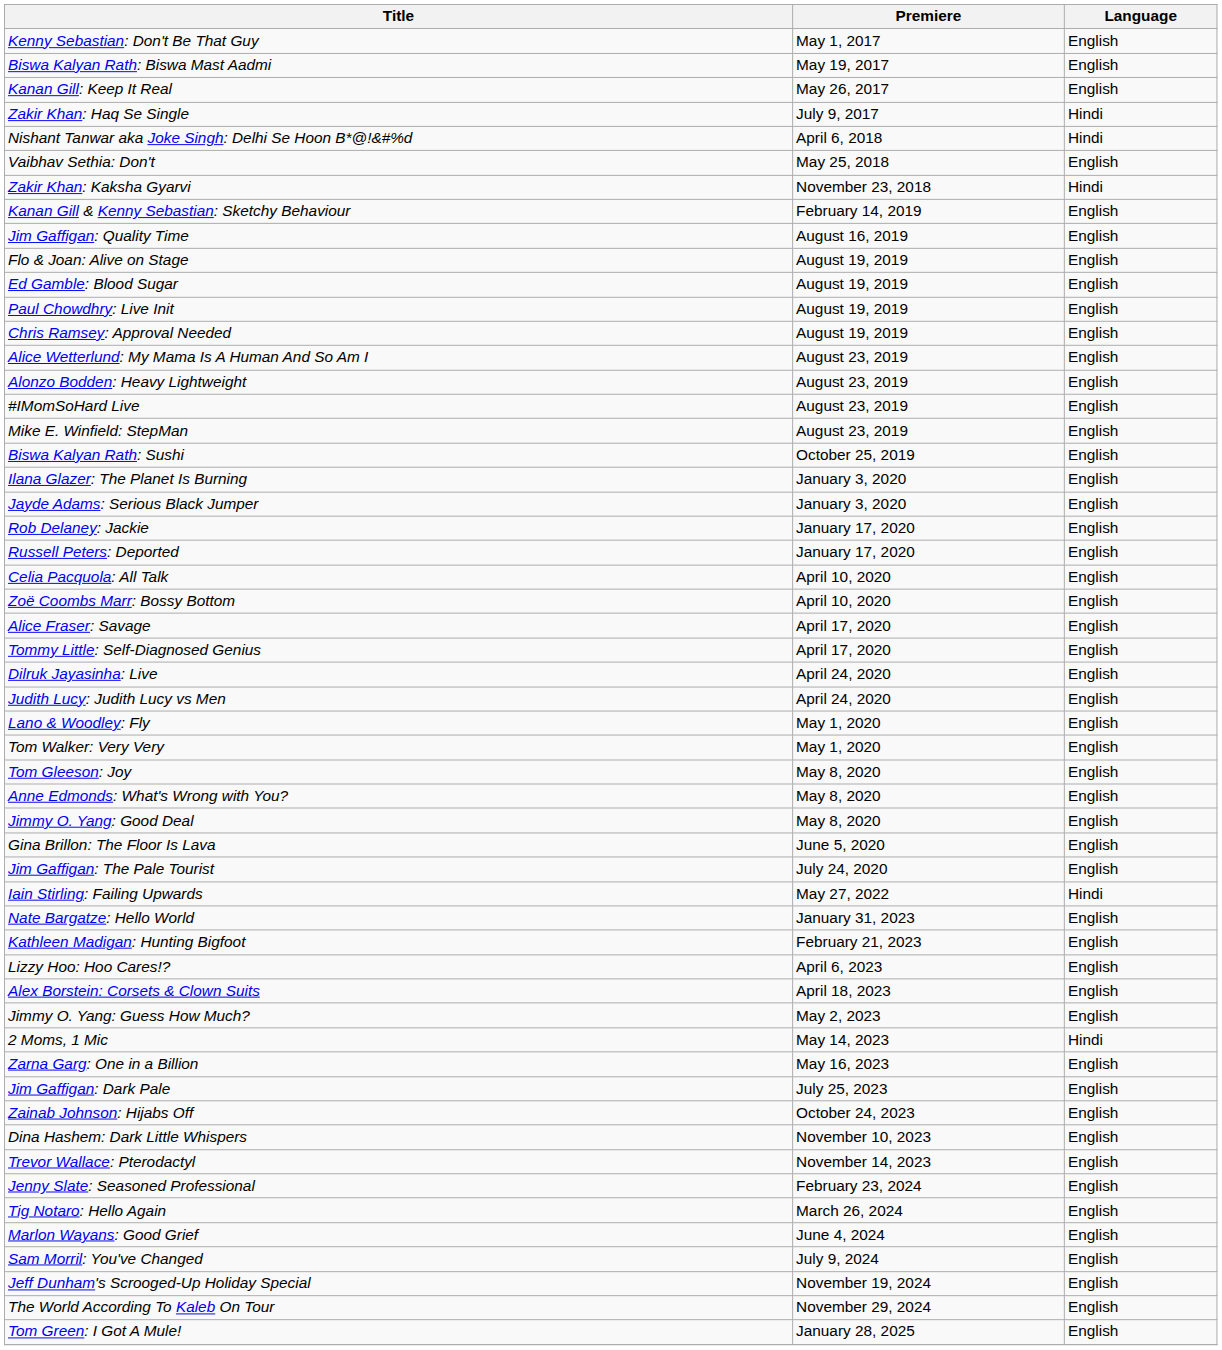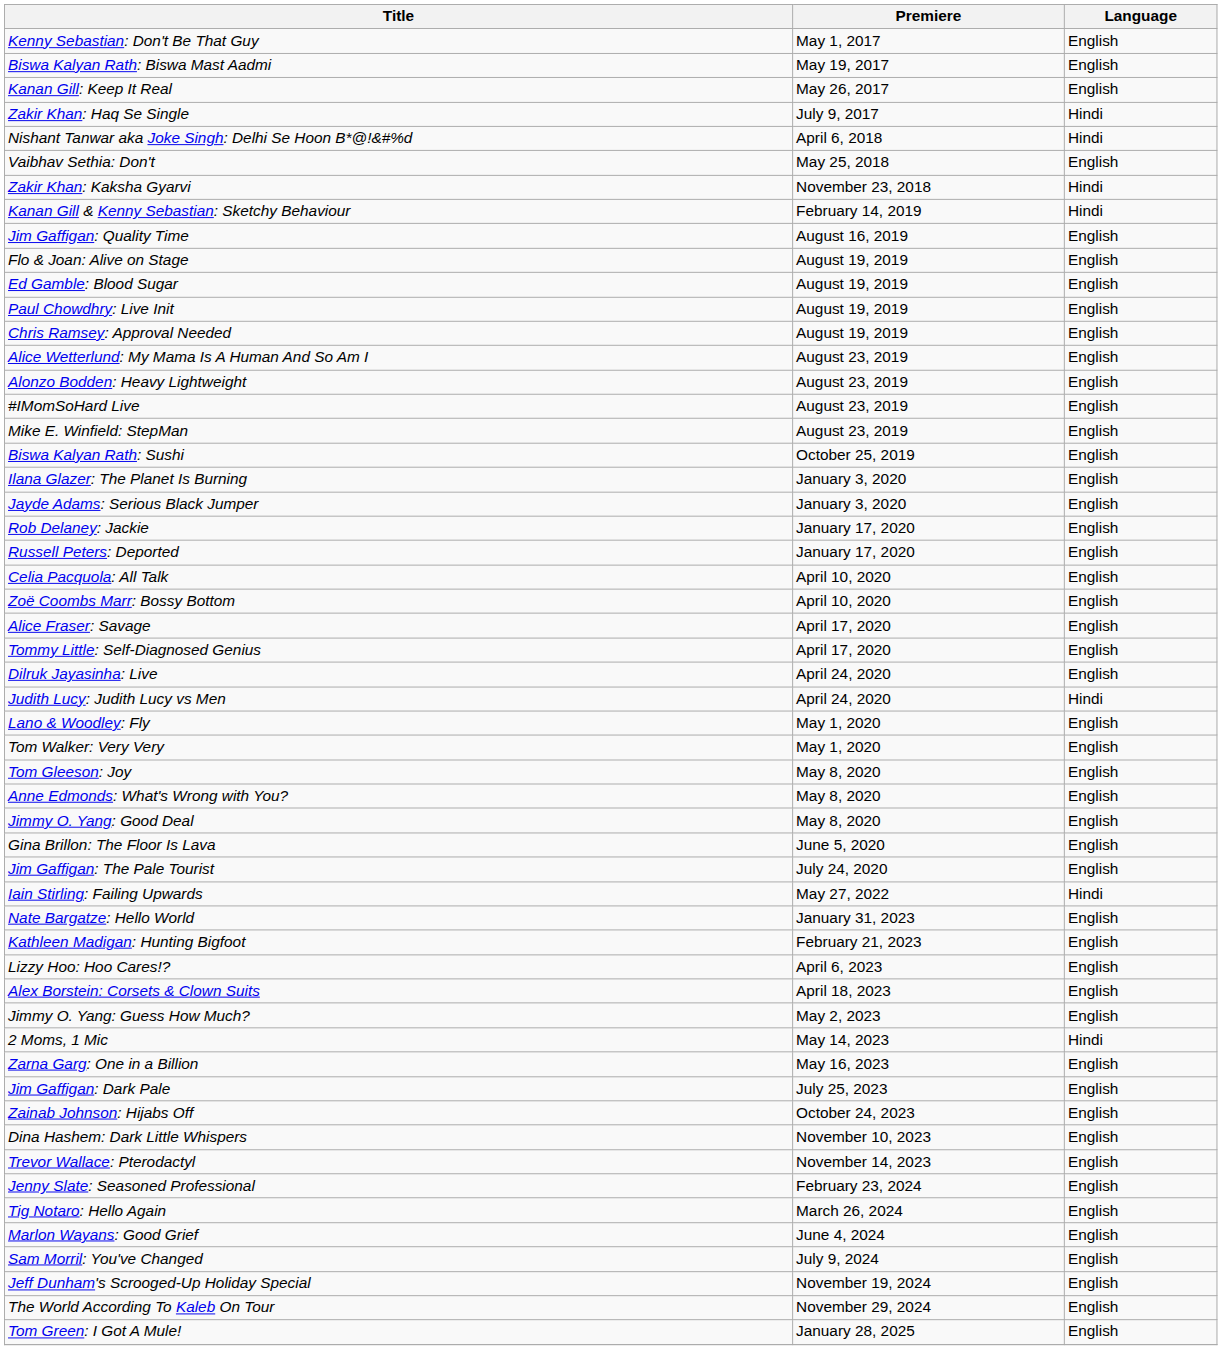 <table class="wikitable sortable" style="width:100%;">
 <tr>
 <th>Title</th>
 <th>Premiere</th>
 <th>Language</th>
 </tr>
 <tr>
 <td><em><a href='#'>Kenny Sebastian</a>: Don't Be That Guy</em></td>
 <td>May 1, 2017</td>
 <td>English</td>
 </tr>
 <tr>
 <td><em><a href='#'>Biswa Kalyan Rath</a>: Biswa Mast Aadmi</em></td>
 <td>May 19, 2017</td>
 <td>English</td>
 </tr>
 <tr>
 <td><em><a href='#'>Kanan Gill</a>: Keep It Real</em></td>
 <td>May 26, 2017</td>
 <td>English</td>
 </tr>
 <tr>
 <td><em><a href='#'>Zakir Khan</a>: Haq Se Single</em></td>
 <td>July 9, 2017</td>
 <td>Hindi</td>
 </tr>
 <tr>
 <td><em>Nishant Tanwar aka <a href='#'>Joke Singh</a>: Delhi Se Hoon B*@!&#%d</em></td>
 <td>April 6, 2018</td>
 <td>Hindi</td>
 </tr>
 <tr>
 <td><em>Vaibhav Sethia: Don't</em></td>
 <td>May 25, 2018</td>
 <td>English</td>
 </tr>
 <tr>
 <td><em><a href='#'>Zakir Khan</a>: Kaksha Gyarvi</em></td>
 <td>November 23, 2018</td>
 <td>Hindi</td>
 </tr>
 <tr>
 <td><em><a href='#'>Kanan Gill</a> & <a href='#'>Kenny Sebastian</a>: Sketchy Behaviour</em></td>
 <td>February 14, 2019</td>
-<td>English</td>
+<td>Hindi</td>
 </tr>
 <tr>
 <td><em><a href='#'>Jim Gaffigan</a>: Quality Time</em></td>
 <td>August 16, 2019</td>
 <td>English</td>
 </tr>
 <tr>
 <td><em>Flo & Joan: Alive on Stage</em></td>
 <td>August 19, 2019</td>
 <td>English</td>
 </tr>
 <tr>
 <td><em><a href='#'>Ed Gamble</a>: Blood Sugar</em></td>
 <td>August 19, 2019</td>
 <td>English</td>
 </tr>
 <tr>
 <td><em><a href='#'>Paul Chowdhry</a>: Live Init</em></td>
 <td>August 19, 2019</td>
 <td>English</td>
 </tr>
 <tr>
 <td><em><a href='#'>Chris Ramsey</a>: Approval Needed</em></td>
 <td>August 19, 2019</td>
 <td>English</td>
 </tr>
 <tr>
 <td><em><a href='#'>Alice Wetterlund</a>: My Mama Is A Human And So Am I</em></td>
 <td>August 23, 2019</td>
 <td>English</td>
 </tr>
 <tr>
 <td><em><a href='#'>Alonzo Bodden</a>: Heavy Lightweight</em></td>
 <td>August 23, 2019</td>
 <td>English</td>
 </tr>
 <tr>
 <td><em>#IMomSoHard Live</em></td>
 <td>August 23, 2019</td>
 <td>English</td>
 </tr>
 <tr>
 <td><em>Mike E. Winfield: StepMan</em></td>
 <td>August 23, 2019</td>
 <td>English</td>
 </tr>
 <tr>
 <td><em><a href='#'>Biswa Kalyan Rath</a>: Sushi</em></td>
 <td>October 25, 2019</td>
 <td>English</td>
 </tr>
 <tr>
 <td><em><a href='#'>Ilana Glazer</a>: The Planet Is Burning</em></td>
 <td>January 3, 2020</td>
 <td>English</td>
 </tr>
 <tr>
 <td><em><a href='#'>Jayde Adams</a>: Serious Black Jumper</em></td>
 <td>January 3, 2020</td>
 <td>English</td>
 </tr>
 <tr>
 <td><em><a href='#'>Rob Delaney</a>: Jackie</em></td>
 <td>January 17, 2020</td>
 <td>English</td>
 </tr>
 <tr>
 <td><em><a href='#'>Russell Peters</a>: Deported</em></td>
 <td>January 17, 2020</td>
 <td>English</td>
 </tr>
 <tr>
 <td><em><a href='#'>Celia Pacquola</a>: All Talk</em></td>
 <td>April 10, 2020</td>
 <td>English</td>
 </tr>
 <tr>
 <td><em><a href='#'>Zoë Coombs Marr</a>: Bossy Bottom</em></td>
 <td>April 10, 2020</td>
 <td>English</td>
 </tr>
 <tr>
 <td><em><a href='#'>Alice Fraser</a>: Savage</em></td>
 <td>April 17, 2020</td>
 <td>English</td>
 </tr>
 <tr>
 <td><em><a href='#'>Tommy Little</a>: Self-Diagnosed Genius</em></td>
 <td>April 17, 2020</td>
 <td>English</td>
 </tr>
 <tr>
 <td><em><a href='#'>Dilruk Jayasinha</a>: Live</em></td>
 <td>April 24, 2020</td>
 <td>English</td>
 </tr>
 <tr>
 <td><em><a href='#'>Judith Lucy</a>: Judith Lucy vs Men</em></td>
 <td>April 24, 2020</td>
-<td>English</td>
+<td>Hindi</td>
 </tr>
 <tr>
 <td><em><a href='#'>Lano & Woodley</a>: Fly</em></td>
 <td>May 1, 2020</td>
 <td>English</td>
 </tr>
 <tr>
 <td><em>Tom Walker: Very Very</em></td>
 <td>May 1, 2020</td>
 <td>English</td>
 </tr>
 <tr>
 <td><em><a href='#'>Tom Gleeson</a>: Joy</em></td>
 <td>May 8, 2020</td>
 <td>English</td>
 </tr>
 <tr>
 <td><em><a href='#'>Anne Edmonds</a>: What's Wrong with You?</em></td>
 <td>May 8, 2020</td>
 <td>English</td>
 </tr>
 <tr>
 <td><em><a href='#'>Jimmy O. Yang</a>: Good Deal</em></td>
 <td>May 8, 2020</td>
 <td>English</td>
 </tr>
 <tr>
 <td><em>Gina Brillon: The Floor Is Lava</em></td>
 <td>June 5, 2020</td>
 <td>English</td>
 </tr>
 <tr>
 <td><em><a href='#'>Jim Gaffigan</a>: The Pale Tourist</em></td>
 <td>July 24, 2020</td>
 <td>English</td>
 </tr>
 <tr>
 <td><em><a href='#'>Iain Stirling</a>: Failing Upwards</em></td>
 <td>May 27, 2022</td>
 <td>Hindi</td>
 </tr>
 <tr>
 <td><em><a href='#'>Nate Bargatze</a>: Hello World</em></td>
 <td>January 31, 2023</td>
 <td>English</td>
 </tr>
 <tr>
 <td><em><a href='#'>Kathleen Madigan</a>: Hunting Bigfoot</em></td>
 <td>February 21, 2023</td>
 <td>English</td>
 </tr>
 <tr>
 <td><em>Lizzy Hoo: Hoo Cares!?</em></td>
 <td>April 6, 2023</td>
 <td>English</td>
 </tr>
 <tr>
 <td><em><a href='#'>Alex Borstein: Corsets & Clown Suits</a></em></td>
 <td>April 18, 2023</td>
 <td>English</td>
 </tr>
 <tr>
 <td><em>Jimmy O. Yang: Guess How Much?</em></td>
 <td>May 2, 2023</td>
 <td>English</td>
 </tr>
 <tr>
 <td><em>2 Moms, 1 Mic</em></td>
 <td>May 14, 2023</td>
 <td>Hindi</td>
 </tr>
 <tr>
 <td><em><a href='#'>Zarna Garg</a>: One in a Billion</em></td>
 <td>May 16, 2023</td>
 <td>English</td>
 </tr>
 <tr>
 <td><em><a href='#'>Jim Gaffigan</a>: Dark Pale</em></td>
 <td>July 25, 2023</td>
 <td>English</td>
 </tr>
 <tr>
 <td><em><a href='#'>Zainab Johnson</a>: Hijabs Off</em></td>
 <td>October 24, 2023</td>
 <td>English</td>
 </tr>
 <tr>
 <td><em>Dina Hashem: Dark Little Whispers</em></td>
 <td>November 10, 2023</td>
 <td>English</td>
 </tr>
 <tr>
 <td><em><a href='#'>Trevor Wallace</a>: Pterodactyl</em></td>
 <td>November 14, 2023</td>
 <td>English</td>
 </tr>
 <tr>
 <td><em><a href='#'>Jenny Slate</a>: Seasoned Professional</em></td>
 <td>February 23, 2024</td>
 <td>English</td>
 </tr>
 <tr>
 <td><em><a href='#'>Tig Notaro</a>: Hello Again</em></td>
 <td>March 26, 2024</td>
 <td>English</td>
 </tr>
 <tr>
 <td><em><a href='#'>Marlon Wayans</a>: Good Grief</em></td>
 <td>June 4, 2024</td>
 <td>English</td>
 </tr>
 <tr>
 <td><em><a href='#'>Sam Morril</a>: You've Changed</em></td>
 <td>July 9, 2024</td>
 <td>English</td>
 </tr>
 <tr>
 <td><em><a href='#'>Jeff Dunham</a>'s Scrooged-Up Holiday Special</em></td>
 <td>November 19, 2024</td>
 <td>English</td>
 </tr>
 <tr>
 <td><em>The World According To <a href='#'>Kaleb</a> On Tour</em></td>
 <td>November 29, 2024</td>
 <td>English</td>
 </tr>
 <tr>
 <td><em><a href='#'>Tom Green</a>: I Got A Mule!</em></td>
 <td>January 28, 2025</td>
 <td>English</td>
 </tr>
 <tr>
 </tr>
 </table>
